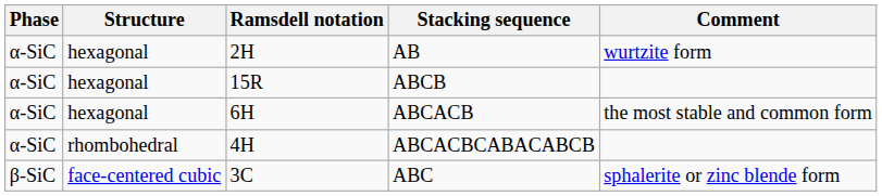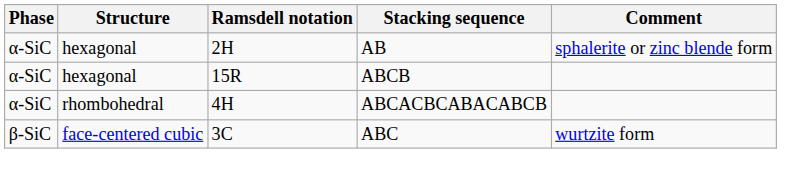 <table class="wikitable">
 <tr>
 <th><strong>Phase</strong></th>
 <th><strong>Structure</strong></th>
 <th><strong>Ramsdell notation</strong></th>
 <th><strong>Stacking sequence</strong></th>
 <th><strong>Comment</strong></th>
 </tr>
 <tr>
 <td>α-SiC</td>
 <td>hexagonal</td>
 <td>2H</td>
 <td>AB</td>
-<td><a href='#'>wurtzite</a> form</td>
+<td><a href='#'>sphalerite</a> or <a href='#'>zinc blende</a> form</td>
 </tr>
 <tr>
 <td>α-SiC</td>
 <td>hexagonal</td>
 <td>15R</td>
 <td>ABCB</td>
 <td></td>
-</tr>
-<tr>
-<td>α-SiC</td>
-<td>hexagonal</td>
-<td>6H</td>
-<td>ABCACB</td>
-<td>the most stable and common form</td>
 </tr>
 <tr>
 <td>α-SiC</td>
 <td>rhombohedral</td>
 <td>4H</td>
 <td>ABCACBCABACABCB</td>
 <td></td>
 </tr>
 <tr>
 <td>β-SiC</td>
 <td><a href='#'>face-centered cubic</a></td>
 <td>3C</td>
 <td>ABC</td>
-<td><a href='#'>sphalerite</a> or <a href='#'>zinc blende</a> form</td>
+<td><a href='#'>wurtzite</a> form</td>
 </tr>
 </table>
